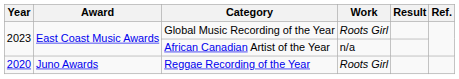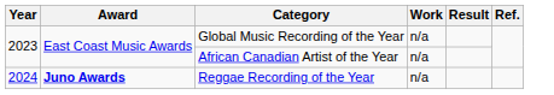 <table class="wikitable">
 <tr>
 <th>Year</th>
 <th>Award</th>
 <th>Category</th>
 <th>Work</th>
 <th>Result</th>
 <th>Ref.</th>
 </tr>
 <tr>
 <td rowspan="2">2023</td>
 <td rowspan="2"><a href='#'>East Coast Music Awards</a></td>
 <td>Global Music Recording of the Year</td>
-<td><em>Roots Girl</em></td>
+<td>n/a</td>
 <td></td>
 <td rowspan="2"></td>
 </tr>
 <tr>
 <td><a href='#'>African Canadian</a> Artist of the Year</td>
 <td>n/a</td>
 <td></td>
 </tr>
 <tr>
-<td><a href='#'>2020</a></td>
-<td><a href='#'>Juno Awards</a></td>
+<td><a href='#'>2024</a></td>
+<td><strong><a href='#'>Juno Awards</a></strong></td>
 <td><a href='#'>Reggae Recording of the Year</a></td>
-<td><em>Roots Girl</em></td>
+<td>n/a</td>
 <td></td>
 <td></td>
 </tr>
 </table>
